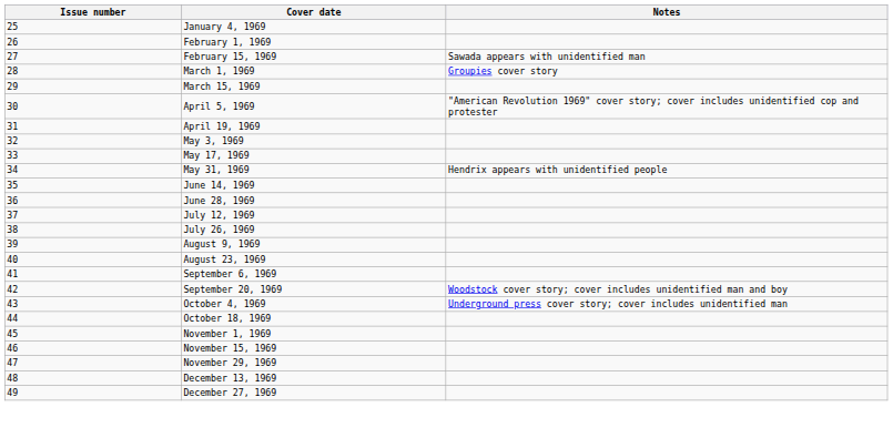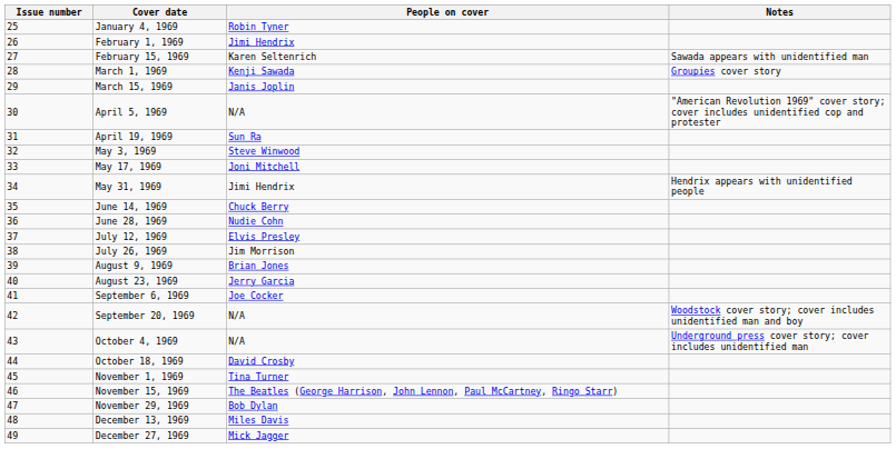 <table class="wikitable sortable" style="margin:auto;width:100%;">
 <tr style="background:#ccf;">
 <th style="width:10%;">Issue number</th>
 <th style="width:15%;">Cover date</th>
+<th style="width:50%;">People on cover</th>
 <th style="width:25%;">Notes</th>
 </tr>
 <tr>
 <td>25</td>
 <td>January 4, 1969</td>
+<td><a href='#'>Robin Tyner</a></td>
 <td></td>
 </tr>
 <tr>
 <td>26</td>
 <td>February 1, 1969</td>
+<td><a href='#'>Jimi Hendrix</a></td>
 <td></td>
 </tr>
 <tr>
 <td>27</td>
 <td>February 15, 1969</td>
+<td>Karen Seltenrich</td>
 <td>Sawada appears with unidentified man</td>
 </tr>
 <tr>
 <td>28</td>
 <td>March 1, 1969</td>
+<td><a href='#'>Kenji Sawada</a></td>
 <td><a href='#'>Groupies</a> cover story</td>
 </tr>
 <tr>
 <td>29</td>
 <td>March 15, 1969</td>
+<td><a href='#'>Janis Joplin</a></td>
 <td></td>
 </tr>
 <tr>
 <td>30</td>
 <td>April 5, 1969</td>
+<td>N/A</td>
 <td>"American Revolution 1969" cover story; cover includes unidentified cop and protester</td>
 </tr>
 <tr>
 <td>31</td>
 <td>April 19, 1969</td>
+<td><a href='#'>Sun Ra</a></td>
 <td></td>
 </tr>
 <tr>
 <td>32</td>
 <td>May 3, 1969</td>
+<td><a href='#'>Steve Winwood</a></td>
 <td></td>
 </tr>
 <tr>
 <td>33</td>
 <td>May 17, 1969</td>
+<td><a href='#'>Joni Mitchell</a></td>
 <td></td>
 </tr>
 <tr>
 <td>34</td>
 <td>May 31, 1969</td>
+<td>Jimi Hendrix</td>
 <td>Hendrix appears with unidentified people</td>
 </tr>
 <tr>
 <td>35</td>
 <td>June 14, 1969</td>
+<td><a href='#'>Chuck Berry</a></td>
 <td></td>
 </tr>
 <tr>
 <td>36</td>
 <td>June 28, 1969</td>
+<td><a href='#'>Nudie Cohn</a></td>
 <td></td>
 </tr>
 <tr>
 <td>37</td>
 <td>July 12, 1969</td>
+<td><a href='#'>Elvis Presley</a></td>
 <td></td>
 </tr>
 <tr>
 <td>38</td>
 <td>July 26, 1969</td>
+<td>Jim Morrison</td>
 <td></td>
 </tr>
 <tr>
 <td>39</td>
 <td>August 9, 1969</td>
+<td><a href='#'>Brian Jones</a></td>
 <td></td>
 </tr>
 <tr>
 <td>40</td>
 <td>August 23, 1969</td>
+<td><a href='#'>Jerry Garcia</a></td>
 <td></td>
 </tr>
 <tr>
 <td>41</td>
 <td>September 6, 1969</td>
+<td><a href='#'>Joe Cocker</a></td>
 <td></td>
 </tr>
 <tr>
 <td>42</td>
 <td>September 20, 1969</td>
+<td>N/A</td>
 <td><a href='#'>Woodstock</a> cover story; cover includes unidentified man and boy</td>
 </tr>
 <tr>
 <td>43</td>
 <td>October 4, 1969</td>
+<td>N/A</td>
 <td><a href='#'>Underground press</a> cover story; cover includes unidentified man</td>
 </tr>
 <tr>
 <td>44</td>
 <td>October 18, 1969</td>
+<td><a href='#'>David Crosby</a></td>
 <td></td>
 </tr>
 <tr>
 <td>45</td>
 <td>November 1, 1969</td>
+<td><a href='#'>Tina Turner</a></td>
 <td></td>
 </tr>
 <tr>
 <td>46</td>
 <td>November 15, 1969</td>
+<td><a href='#'>The Beatles</a> (<a href='#'>George Harrison</a>, <a href='#'>John Lennon</a>, <a href='#'>Paul McCartney</a>, <a href='#'>Ringo Starr</a>)</td>
 <td></td>
 </tr>
 <tr>
 <td>47</td>
 <td>November 29, 1969</td>
+<td><a href='#'>Bob Dylan</a></td>
 <td></td>
 </tr>
 <tr>
 <td>48</td>
 <td>December 13, 1969</td>
+<td><a href='#'>Miles Davis</a></td>
 <td></td>
 </tr>
 <tr>
 <td>49</td>
 <td>December 27, 1969</td>
+<td><a href='#'>Mick Jagger</a></td>
 <td></td>
 </tr>
 </table>
